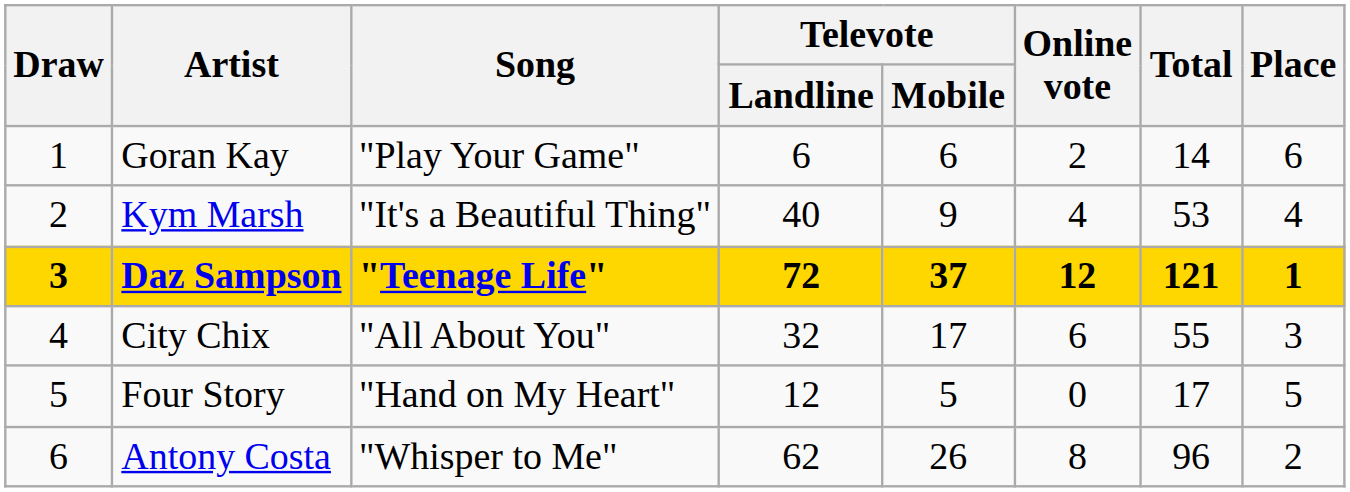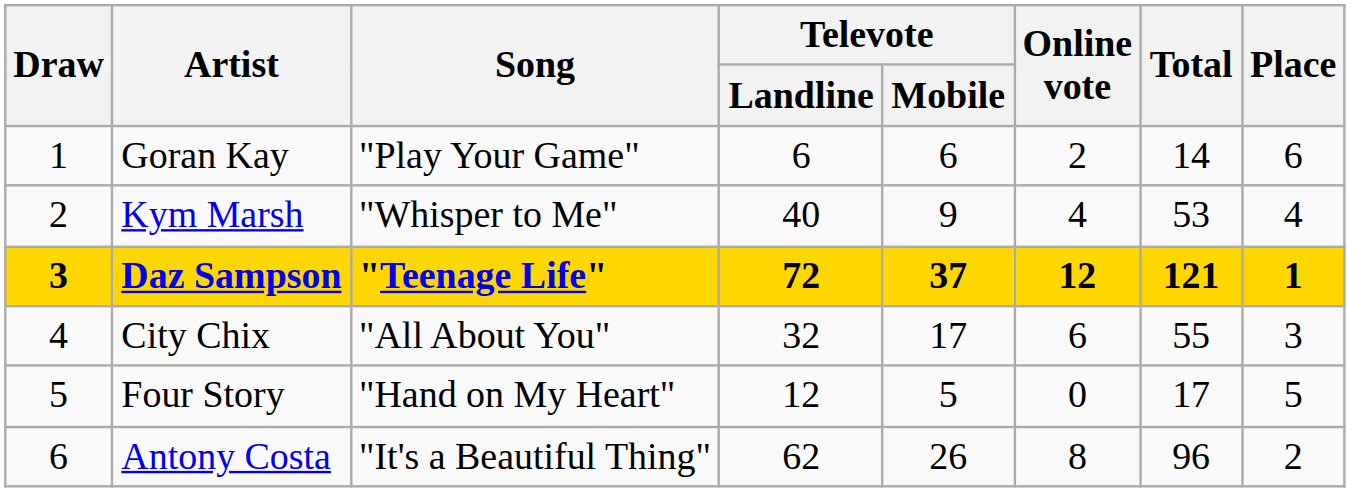 <table class="sortable wikitable" style="margin: 1em auto 1em auto; text-align:center">
 <tr>
 <th rowspan="2">Draw</th>
 <th rowspan="2">Artist</th>
 <th rowspan="2">Song</th>
 <th colspan="2">Televote</th>
 <th rowspan="2">Online<br>vote</th>
 <th rowspan="2">Total</th>
 <th rowspan="2">Place</th>
 </tr>
 <tr>
 <th>Landline</th>
 <th>Mobile</th>
 </tr>
 <tr>
 <td>1</td>
 <td align="left">Goran Kay</td>
 <td align="left">"Play Your Game"</td>
 <td>6</td>
 <td>6</td>
 <td>2</td>
 <td>14</td>
 <td>6</td>
 </tr>
 <tr>
 <td>2</td>
 <td align="left"><a href='#'>Kym Marsh</a></td>
-<td align="left">"It's a Beautiful Thing"</td>
+<td align="left">"Whisper to Me"</td>
 <td>40</td>
 <td>9</td>
 <td>4</td>
 <td>53</td>
 <td>4</td>
 </tr>
 <tr style="font-weight:bold;background:gold;">
 <td>3</td>
 <td align="left"><a href='#'>Daz Sampson</a></td>
 <td align="left">"<a href='#'>Teenage Life</a>"</td>
 <td>72</td>
 <td>37</td>
 <td><strong>12</strong></td>
 <td>121</td>
 <td>1</td>
 </tr>
 <tr>
 <td>4</td>
 <td align="left">City Chix</td>
 <td align="left">"All About You"</td>
 <td>32</td>
 <td>17</td>
 <td>6</td>
 <td>55</td>
 <td>3</td>
 </tr>
 <tr>
 <td>5</td>
 <td align="left">Four Story</td>
 <td align="left">"Hand on My Heart"</td>
 <td>12</td>
 <td>5</td>
 <td>0</td>
 <td>17</td>
 <td>5</td>
 </tr>
 <tr>
 <td>6</td>
 <td align="left"><a href='#'>Antony Costa</a></td>
-<td align="left">"Whisper to Me"</td>
+<td align="left">"It's a Beautiful Thing"</td>
 <td>62</td>
 <td>26</td>
 <td>8</td>
 <td>96</td>
 <td>2</td>
 </tr>
 </table>
